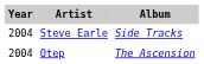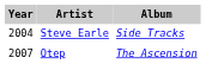 <table cellpadding="4" cellspacing="0" style="margin: 0 1em 1em 0; font-size: 90%;">
 <tr style="background:#ccc;">
 <th>Year</th>
 <th>Artist</th>
 <th>Album</th>
 </tr>
 <tr>
 <td>2004</td>
 <td><a href='#'>Steve Earle</a></td>
 <td><em><a href='#'>Side Tracks</a></em></td>
 </tr>
 <tr>
-<td>2004</td>
+<td>2007</td>
 <td><a href='#'>Otep</a></td>
 <td><em><a href='#'>The Ascension</a></em></td>
 </tr>
 </table>
